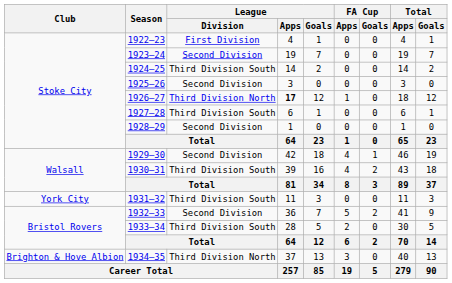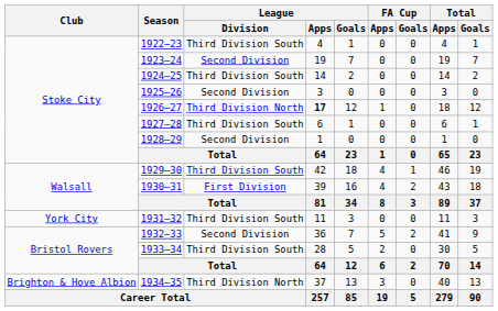 <table class="wikitable" style="text-align: center;">
 <tr>
 <th rowspan="2">Club</th>
 <th rowspan="2">Season</th>
 <th colspan="3">League</th>
 <th colspan="2">FA Cup</th>
 <th colspan="2">Total</th>
 </tr>
 <tr>
 <th>Division</th>
 <th>Apps</th>
 <th>Goals</th>
 <th>Apps</th>
 <th>Goals</th>
 <th>Apps</th>
 <th>Goals</th>
 </tr>
 <tr>
 <td rowspan="8"><a href='#'>Stoke City</a></td>
 <td><a href='#'>1922–23</a></td>
-<td><a href='#'>First Division</a></td>
+<td>Third Division South</td>
 <td>4</td>
 <td>1</td>
 <td>0</td>
 <td>0</td>
 <td>4</td>
 <td>1</td>
 </tr>
 <tr>
 <td><a href='#'>1923–24</a></td>
 <td><a href='#'>Second Division</a></td>
 <td>19</td>
 <td>7</td>
 <td>0</td>
 <td>0</td>
 <td>19</td>
 <td>7</td>
 </tr>
 <tr>
 <td><a href='#'>1924–25</a></td>
 <td>Third Division South</td>
 <td>14</td>
 <td>2</td>
 <td>0</td>
 <td>0</td>
 <td>14</td>
 <td>2</td>
 </tr>
 <tr>
 <td><a href='#'>1925–26</a></td>
 <td>Second Division</td>
 <td>3</td>
 <td>0</td>
 <td>0</td>
 <td>0</td>
 <td>3</td>
 <td>0</td>
 </tr>
 <tr>
 <td><a href='#'>1926–27</a></td>
 <td><a href='#'>Third Division North</a></td>
 <td><strong>17</strong></td>
 <td>12</td>
 <td>1</td>
 <td>0</td>
 <td>18</td>
 <td>12</td>
 </tr>
 <tr>
 <td><a href='#'>1927–28</a></td>
 <td>Third Division South</td>
 <td>6</td>
 <td>1</td>
 <td>0</td>
 <td>0</td>
 <td>6</td>
 <td>1</td>
 </tr>
 <tr>
 <td><a href='#'>1928–29</a></td>
 <td>Second Division</td>
 <td>1</td>
 <td>0</td>
 <td>0</td>
 <td>0</td>
 <td>1</td>
 <td>0</td>
 </tr>
 <tr>
 <th colspan=2>Total</th>
 <th>64</th>
 <th>23</th>
 <th>1</th>
 <th>0</th>
 <th>65</th>
 <th>23</th>
 </tr>
 <tr>
 <td rowspan="3"><a href='#'>Walsall</a></td>
 <td><a href='#'>1929–30</a></td>
-<td>Second Division</td>
+<td><a href='#'>Third Division South</a></td>
 <td>42</td>
 <td>18</td>
 <td>4</td>
 <td>1</td>
 <td>46</td>
 <td>19</td>
 </tr>
 <tr>
 <td><a href='#'>1930–31</a></td>
-<td>Third Division South</td>
+<td><a href='#'>First Division</a></td>
 <td>39</td>
 <td>16</td>
 <td>4</td>
 <td>2</td>
 <td>43</td>
 <td>18</td>
 </tr>
 <tr>
 <th colspan=2>Total</th>
 <th>81</th>
 <th>34</th>
 <th>8</th>
 <th>3</th>
 <th>89</th>
 <th>37</th>
 </tr>
 <tr>
 <td><a href='#'>York City</a></td>
 <td><a href='#'>1931–32</a></td>
 <td>Third Division South</td>
 <td>11</td>
 <td>3</td>
 <td>0</td>
 <td>0</td>
 <td>11</td>
 <td>3</td>
 </tr>
 <tr>
 <td rowspan="3"><a href='#'>Bristol Rovers</a></td>
 <td><a href='#'>1932–33</a></td>
 <td>Second Division</td>
 <td>36</td>
 <td>7</td>
 <td>5</td>
 <td>2</td>
 <td>41</td>
 <td>9</td>
 </tr>
 <tr>
 <td><a href='#'>1933–34</a></td>
 <td>Third Division South</td>
 <td>28</td>
 <td>5</td>
 <td>2</td>
 <td>0</td>
 <td>30</td>
 <td>5</td>
 </tr>
 <tr>
 <th colspan=2>Total</th>
 <th>64</th>
 <th>12</th>
 <th>6</th>
 <th>2</th>
 <th>70</th>
 <th>14</th>
 </tr>
 <tr>
 <td><a href='#'>Brighton & Hove Albion</a></td>
 <td><a href='#'>1934–35</a></td>
 <td>Third Division North</td>
 <td>37</td>
 <td>13</td>
 <td>3</td>
 <td>0</td>
 <td>40</td>
 <td>13</td>
 </tr>
 <tr>
 <th colspan="3">Career Total</th>
 <th>257</th>
 <th>85</th>
 <th>19</th>
 <th>5</th>
 <th>279</th>
 <th>90</th>
 </tr>
 </table>
